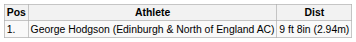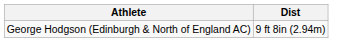 <table class="wikitable">
 <tr>
-<th>Pos</th>
 <th>Athlete</th>
 <th>Dist</th>
 </tr>
 <tr>
-<td>1.</td>
 <td>George Hodgson (Edinburgh & North of England AC)</td>
 <td>9 ft 8in (2.94m)</td>
 </tr>
 </table>
